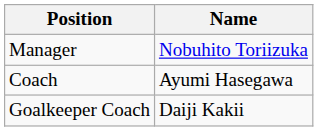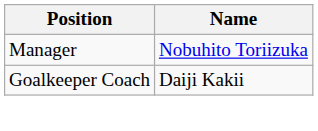 <table class="wikitable">
 <tr>
 <th>Position</th>
 <th>Name</th>
 </tr>
 <tr>
 <td>Manager</td>
 <td> <a href='#'>Nobuhito Toriizuka</a></td>
 </tr>
 <tr>
-<td>Coach</td>
-<td> Ayumi Hasegawa</td>
-</tr>
-<tr>
 <td>Goalkeeper Coach</td>
 <td> Daiji Kakii</td>
 </tr>
 </table>
